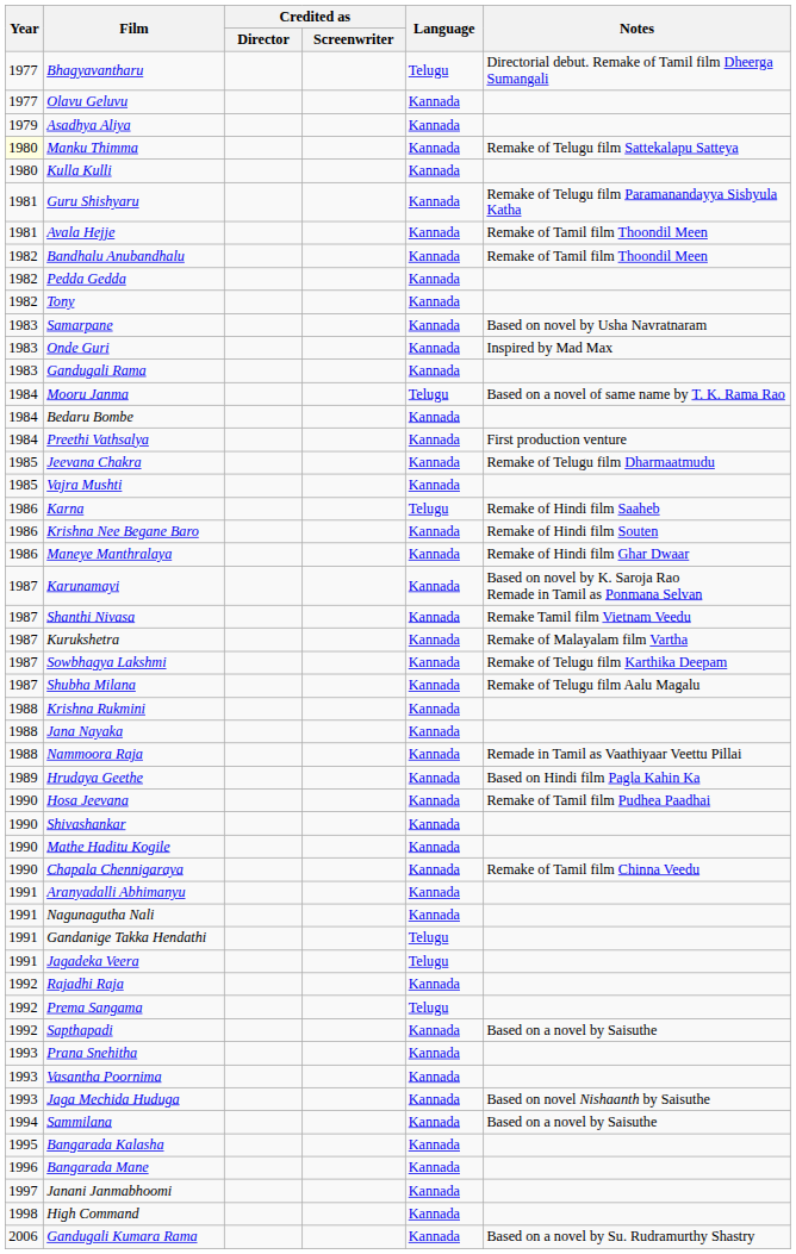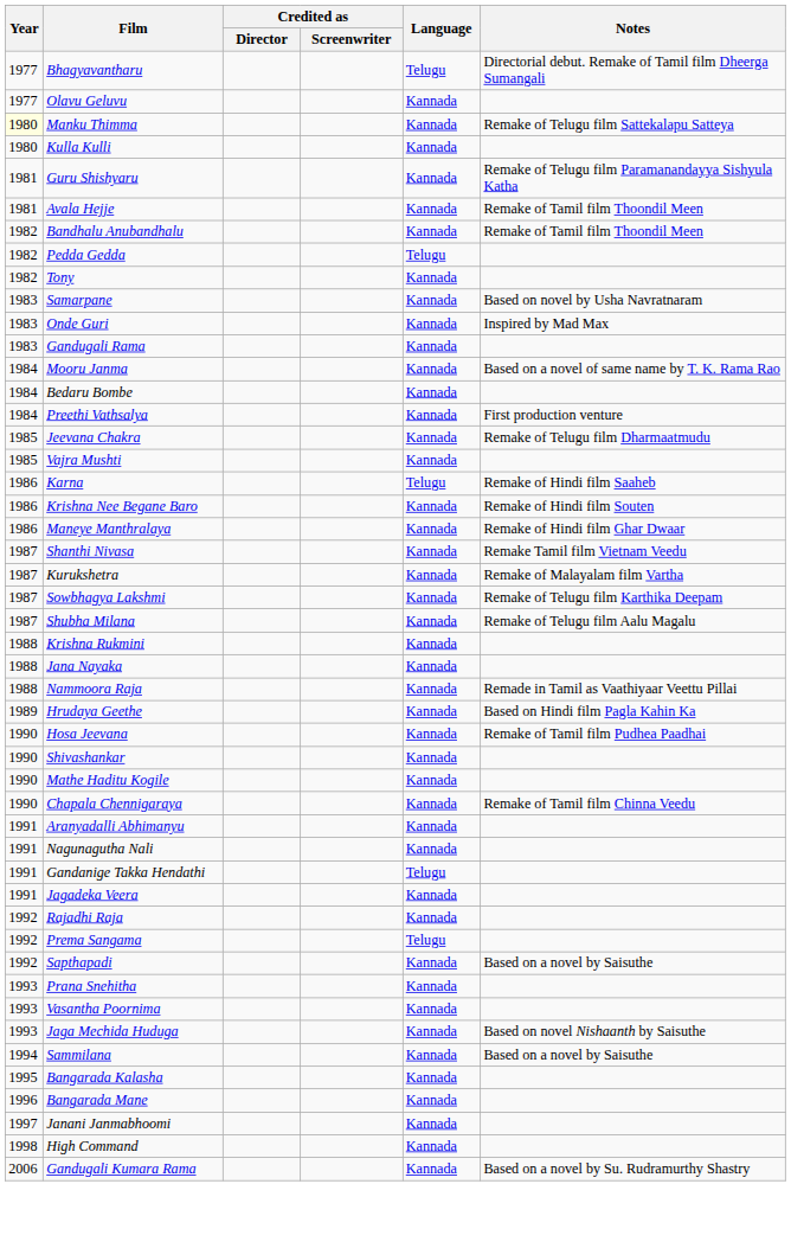 <table class="wikitable sortable">
 <tr>
 <th rowspan="2" style="width:35px;">Year</th>
 <th rowspan="2" style="width:200px;">Film</th>
 <th colspan="2" style="width:195px;">Credited as</th>
 <th rowspan="2" style="text-align:center; width:80px;">Language</th>
 <th rowspan="2"  style="text-align:center; width:350px;" class="unsortable">Notes</th>
 </tr>
 <tr>
 <th style="width:65px;">Director</th>
 <th width=65>Screenwriter</th>
 </tr>
 <tr>
 <td>1977</td>
 <td><em><a href='#'>Bhagyavantharu</a></em></td>
 <td style="text-align:center;"></td>
 <td style="text-align:center;"></td>
 <td><a href='#'>Telugu</a></td>
 <td>Directorial debut. Remake of Tamil film <a href='#'>Dheerga Sumangali</a></td>
 </tr>
 <tr>
 <td>1977</td>
 <td><em><a href='#'>Olavu Geluvu</a></em></td>
-<td style="text-align:center;"></td>
-<td style="text-align:center;"></td>
-<td><a href='#'>Kannada</a></td>
-<td></td>
-</tr>
-<tr>
-<td>1979</td>
-<td><em><a href='#'>Asadhya Aliya</a></em></td>
 <td style="text-align:center;"></td>
 <td style="text-align:center;"></td>
 <td><a href='#'>Kannada</a></td>
 <td></td>
 </tr>
 <tr>
 <td style="background: lightyellow;">1980</td>
 <td><em><a href='#'>Manku Thimma</a></em></td>
 <td style="text-align:center;"></td>
 <td style="text-align:center;"></td>
 <td><a href='#'>Kannada</a></td>
 <td>Remake of Telugu film <a href='#'>Sattekalapu Satteya</a></td>
 </tr>
 <tr>
 <td>1980</td>
 <td><em><a href='#'>Kulla Kulli</a></em></td>
 <td style="text-align:center;"></td>
 <td style="text-align:center;"></td>
 <td><a href='#'>Kannada</a></td>
 <td></td>
 </tr>
 <tr>
 <td>1981</td>
 <td><em><a href='#'>Guru Shishyaru</a></em></td>
 <td style="text-align:center;"></td>
 <td style="text-align:center;"></td>
 <td><a href='#'>Kannada</a></td>
 <td>Remake of Telugu film <a href='#'>Paramanandayya Sishyula Katha</a></td>
 </tr>
 <tr>
 <td>1981</td>
 <td><em><a href='#'>Avala Hejje</a></em></td>
 <td style="text-align:center;"></td>
 <td style="text-align:center;"></td>
 <td><a href='#'>Kannada</a></td>
 <td>Remake of Tamil film <a href='#'>Thoondil Meen</a></td>
 </tr>
 <tr>
 <td>1982</td>
 <td><em><a href='#'>Bandhalu Anubandhalu</a></em></td>
 <td style="text-align:center;"></td>
 <td style="text-align:center;"></td>
 <td><a href='#'>Kannada</a></td>
 <td>Remake of Tamil film <a href='#'>Thoondil Meen</a></td>
 </tr>
 <tr>
 <td>1982</td>
 <td><em><a href='#'>Pedda Gedda</a></em></td>
 <td style="text-align:center;"></td>
 <td style="text-align:center;"></td>
-<td><a href='#'>Kannada</a></td>
+<td><a href='#'>Telugu</a></td>
 <td></td>
 </tr>
 <tr>
 <td>1982</td>
 <td><em><a href='#'>Tony</a></em></td>
 <td style="text-align:center;"></td>
 <td style="text-align:center;"></td>
 <td><a href='#'>Kannada</a></td>
 <td></td>
 </tr>
 <tr>
 <td>1983</td>
 <td><em><a href='#'>Samarpane</a></em></td>
 <td style="text-align:center;"></td>
 <td style="text-align:center;"></td>
 <td><a href='#'>Kannada</a></td>
 <td>Based on novel by Usha Navratnaram</td>
 </tr>
 <tr>
 <td>1983</td>
 <td><em><a href='#'>Onde Guri</a></em></td>
 <td style="text-align:center;"></td>
 <td style="text-align:center;"></td>
 <td><a href='#'>Kannada</a></td>
 <td>Inspired by Mad Max</td>
 </tr>
 <tr>
 <td>1983</td>
 <td><em><a href='#'>Gandugali Rama</a></em></td>
 <td style="text-align:center;"></td>
 <td style="text-align:center;"></td>
 <td><a href='#'>Kannada</a></td>
 <td></td>
 </tr>
 <tr>
 <td>1984</td>
 <td><em><a href='#'>Mooru Janma</a></em></td>
 <td style="text-align:center;"></td>
 <td style="text-align:center;"></td>
-<td><a href='#'>Telugu</a></td>
+<td><a href='#'>Kannada</a></td>
 <td>Based on a novel of same name by <a href='#'>T. K. Rama Rao</a></td>
 </tr>
 <tr>
 <td>1984</td>
 <td><em>Bedaru Bombe</em></td>
 <td style="text-align:center;"></td>
 <td style="text-align:center;"></td>
 <td><a href='#'>Kannada</a></td>
 <td></td>
 </tr>
 <tr>
 <td>1984</td>
 <td><em><a href='#'>Preethi Vathsalya</a></em></td>
 <td style="text-align:center;"></td>
 <td style="text-align:center;"></td>
 <td><a href='#'>Kannada</a></td>
 <td>First production venture</td>
 </tr>
 <tr>
 <td>1985</td>
 <td><em><a href='#'>Jeevana Chakra</a></em></td>
 <td style="text-align:center;"></td>
 <td style="text-align:center;"></td>
 <td><a href='#'>Kannada</a></td>
 <td>Remake of Telugu film <a href='#'>Dharmaatmudu</a></td>
 </tr>
 <tr>
 <td>1985</td>
 <td><em><a href='#'>Vajra Mushti</a></em></td>
 <td style="text-align:center;"></td>
 <td style="text-align:center;"></td>
 <td><a href='#'>Kannada</a></td>
 <td></td>
 </tr>
 <tr>
 <td>1986</td>
 <td><em><a href='#'>Karna</a></em></td>
 <td style="text-align:center;"></td>
 <td style="text-align:center;"></td>
 <td><a href='#'>Telugu</a></td>
 <td>Remake of Hindi film <a href='#'>Saaheb</a></td>
 </tr>
 <tr>
 <td>1986</td>
 <td><em><a href='#'>Krishna Nee Begane Baro</a></em></td>
 <td style="text-align:center;"></td>
 <td style="text-align:center;"></td>
 <td><a href='#'>Kannada</a></td>
 <td>Remake of Hindi film <a href='#'>Souten</a></td>
 </tr>
 <tr>
 <td>1986</td>
 <td><em><a href='#'>Maneye Manthralaya</a></em></td>
 <td style="text-align:center;"></td>
 <td style="text-align:center;"></td>
 <td><a href='#'>Kannada</a></td>
 <td>Remake of Hindi film <a href='#'>Ghar Dwaar</a></td>
-</tr>
-<tr>
-<td>1987</td>
-<td><em><a href='#'>Karunamayi</a></em></td>
-<td style="text-align:center;"></td>
-<td style="text-align:center;"></td>
-<td><a href='#'>Kannada</a></td>
-<td>Based on novel by K. Saroja Rao <br>Remade in Tamil as <a href='#'>Ponmana Selvan</a></td>
 </tr>
 <tr>
 <td>1987</td>
 <td><em><a href='#'>Shanthi Nivasa</a></em></td>
 <td style="text-align:center;"></td>
 <td style="text-align:center;"></td>
 <td><a href='#'>Kannada</a></td>
 <td>Remake Tamil film <a href='#'>Vietnam Veedu</a></td>
 </tr>
 <tr>
 <td>1987</td>
 <td><em>Kurukshetra</em></td>
 <td style="text-align:center;"></td>
 <td style="text-align:center;"></td>
 <td><a href='#'>Kannada</a></td>
 <td>Remake of Malayalam film <a href='#'>Vartha</a></td>
 </tr>
 <tr>
 <td>1987</td>
 <td><em><a href='#'>Sowbhagya Lakshmi</a></em></td>
 <td style="text-align:center;"></td>
 <td style="text-align:center;"></td>
 <td><a href='#'>Kannada</a></td>
 <td>Remake of Telugu film <a href='#'>Karthika Deepam</a></td>
 </tr>
 <tr>
 <td>1987</td>
 <td><em><a href='#'>Shubha Milana</a></em></td>
 <td style="text-align:center;"></td>
 <td style="text-align:center;"></td>
 <td><a href='#'>Kannada</a></td>
 <td>Remake of Telugu film Aalu Magalu</td>
 </tr>
 <tr>
 <td>1988</td>
 <td><em><a href='#'>Krishna Rukmini</a></em></td>
 <td style="text-align:center;"></td>
 <td style="text-align:center;"></td>
 <td><a href='#'>Kannada</a></td>
 <td></td>
 </tr>
 <tr>
 <td>1988</td>
 <td><em><a href='#'>Jana Nayaka</a></em></td>
 <td style="text-align:center;"></td>
 <td style="text-align:center;"></td>
 <td><a href='#'>Kannada</a></td>
 <td></td>
 </tr>
 <tr>
 <td>1988</td>
 <td><em><a href='#'>Nammoora Raja</a></em></td>
 <td style="text-align:center;"></td>
 <td style="text-align:center;"></td>
 <td><a href='#'>Kannada</a></td>
 <td>Remade in Tamil as Vaathiyaar Veettu Pillai</td>
 </tr>
 <tr>
 <td>1989</td>
 <td><em><a href='#'>Hrudaya Geethe</a></em></td>
 <td style="text-align:center;"></td>
 <td style="text-align:center;"></td>
 <td><a href='#'>Kannada</a></td>
 <td>Based on Hindi film <a href='#'>Pagla Kahin Ka</a></td>
 </tr>
 <tr>
 <td>1990</td>
 <td><em><a href='#'>Hosa Jeevana</a></em></td>
 <td style="text-align:center;"></td>
 <td style="text-align:center;"></td>
 <td><a href='#'>Kannada</a></td>
 <td>Remake of Tamil film <a href='#'>Pudhea Paadhai</a></td>
 </tr>
 <tr>
 <td>1990</td>
 <td><em><a href='#'>Shivashankar</a></em></td>
 <td style="text-align:center;"></td>
 <td style="text-align:center;"></td>
 <td><a href='#'>Kannada</a></td>
 <td></td>
 </tr>
 <tr>
 <td>1990</td>
 <td><em><a href='#'>Mathe Haditu Kogile</a></em></td>
 <td style="text-align:center;"></td>
 <td style="text-align:center;"></td>
 <td><a href='#'>Kannada</a></td>
 <td></td>
 </tr>
 <tr>
 <td>1990</td>
 <td><em><a href='#'>Chapala Chennigaraya</a></em></td>
 <td style="text-align:center;"></td>
 <td style="text-align:center;"></td>
 <td><a href='#'>Kannada</a></td>
 <td>Remake of Tamil film <a href='#'>Chinna Veedu</a></td>
 </tr>
 <tr>
 <td>1991</td>
 <td><em><a href='#'>Aranyadalli Abhimanyu</a></em></td>
 <td style="text-align:center;"></td>
 <td style="text-align:center;"></td>
 <td><a href='#'>Kannada</a></td>
 <td></td>
 </tr>
 <tr>
 <td>1991</td>
 <td><em>Nagunagutha Nali</em></td>
 <td style="text-align:center;"></td>
 <td style="text-align:center;"></td>
 <td><a href='#'>Kannada</a></td>
 <td></td>
 </tr>
 <tr>
 <td>1991</td>
 <td><em>Gandanige Takka Hendathi</em></td>
 <td style="text-align:center;"></td>
 <td style="text-align:center;"></td>
 <td><a href='#'>Telugu</a></td>
 <td></td>
 </tr>
 <tr>
 <td>1991</td>
 <td><em><a href='#'>Jagadeka Veera</a></em></td>
 <td style="text-align:center;"></td>
 <td style="text-align:center;"></td>
-<td><a href='#'>Telugu</a></td>
+<td><a href='#'>Kannada</a></td>
 <td></td>
 </tr>
 <tr>
 <td>1992</td>
 <td><em><a href='#'>Rajadhi Raja</a></em></td>
 <td style="text-align:center;"></td>
 <td style="text-align:center;"></td>
 <td><a href='#'>Kannada</a></td>
 <td></td>
 </tr>
 <tr>
 <td>1992</td>
 <td><em><a href='#'>Prema Sangama</a></em></td>
 <td style="text-align:center;"></td>
 <td style="text-align:center;"></td>
 <td><a href='#'>Telugu</a></td>
 <td></td>
 </tr>
 <tr>
 <td>1992</td>
 <td><em><a href='#'>Sapthapadi</a></em></td>
 <td style="text-align:center;"></td>
 <td style="text-align:center;"></td>
 <td><a href='#'>Kannada</a></td>
 <td>Based on a novel by Saisuthe</td>
 </tr>
 <tr>
 <td>1993</td>
 <td><em><a href='#'>Prana Snehitha</a></em></td>
 <td style="text-align:center;"></td>
 <td style="text-align:center;"></td>
 <td><a href='#'>Kannada</a></td>
 <td></td>
 </tr>
 <tr>
 <td>1993</td>
 <td><em><a href='#'>Vasantha Poornima</a></em></td>
 <td style="text-align:center;"></td>
 <td style="text-align:center;"></td>
 <td><a href='#'>Kannada</a></td>
 <td></td>
 </tr>
 <tr>
 <td>1993</td>
 <td><em><a href='#'>Jaga Mechida Huduga</a></em></td>
 <td style="text-align:center;"></td>
 <td style="text-align:center;"></td>
 <td><a href='#'>Kannada</a></td>
 <td>Based on novel <em>Nishaanth</em> by Saisuthe</td>
 </tr>
 <tr>
 <td>1994</td>
 <td><em><a href='#'>Sammilana</a></em></td>
 <td style="text-align:center;"></td>
 <td style="text-align:center;"></td>
 <td><a href='#'>Kannada</a></td>
 <td>Based on a novel by Saisuthe</td>
 </tr>
 <tr>
 <td>1995</td>
 <td><em><a href='#'>Bangarada Kalasha</a></em></td>
 <td style="text-align:center;"></td>
 <td style="text-align:center;"></td>
 <td><a href='#'>Kannada</a></td>
 <td></td>
 </tr>
 <tr>
 <td>1996</td>
 <td><em><a href='#'>Bangarada Mane</a></em></td>
 <td style="text-align:center;"></td>
 <td style="text-align:center;"></td>
 <td><a href='#'>Kannada</a></td>
 <td></td>
 </tr>
 <tr>
 <td>1997</td>
 <td><em>Janani Janmabhoomi</em></td>
 <td style="text-align:center;"></td>
 <td style="text-align:center;"></td>
 <td><a href='#'>Kannada</a></td>
 <td></td>
 </tr>
 <tr>
 <td>1998</td>
 <td><em>High Command</em></td>
 <td style="text-align:center;"></td>
 <td style="text-align:center;"></td>
 <td><a href='#'>Kannada</a></td>
 <td></td>
 </tr>
 <tr>
 <td>2006</td>
 <td><em><a href='#'>Gandugali Kumara Rama</a></em></td>
 <td style="text-align:center;"></td>
 <td style="text-align:center;"></td>
 <td><a href='#'>Kannada</a></td>
 <td>Based on a novel by Su. Rudramurthy Shastry</td>
 </tr>
 </table>
